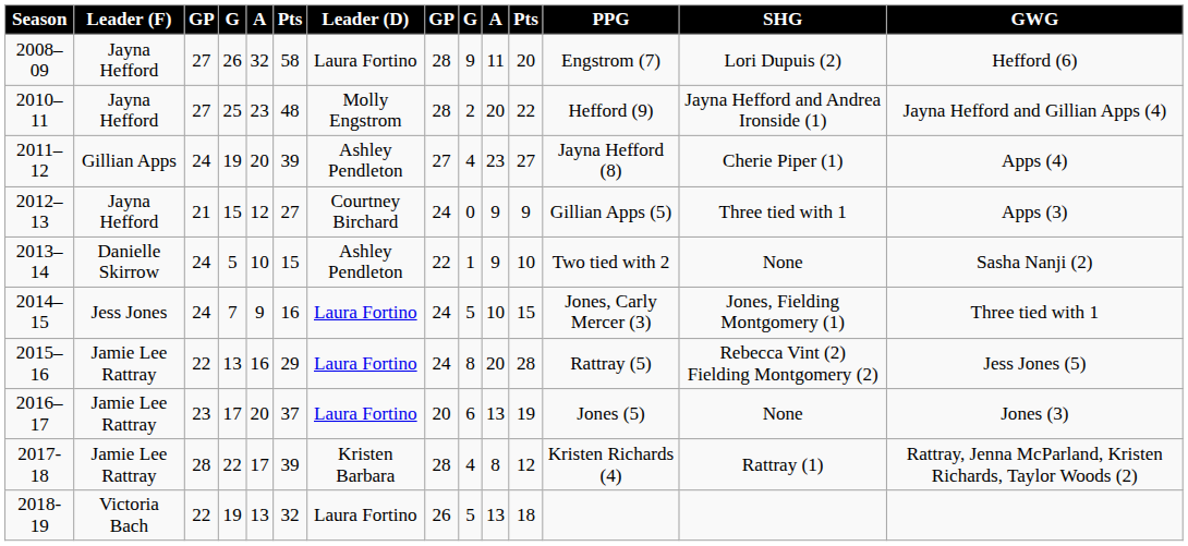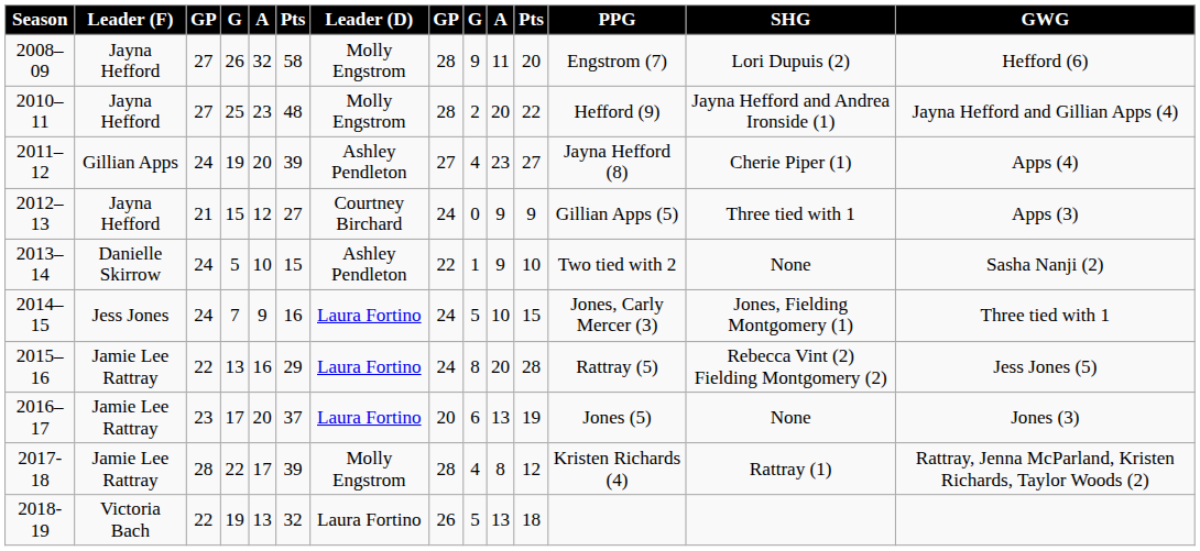 <table class="wikitable" width="80%" style="text-align:center">
 <tr style="background:black;color:white;">
 <td><strong>Season</strong></td>
 <td><strong>Leader (F)</strong></td>
 <td><strong>GP</strong></td>
 <td><strong>G</strong></td>
 <td><strong>A</strong></td>
 <td><strong>Pts</strong></td>
 <td><strong>Leader (D)</strong></td>
 <td><strong>GP</strong></td>
 <td><strong>G</strong></td>
 <td><strong>A</strong></td>
 <td><strong>Pts</strong></td>
 <td><strong>PPG</strong></td>
 <td><strong>SHG</strong></td>
 <td><strong>GWG</strong></td>
 </tr>
 <tr>
 <td>2008–09</td>
 <td>Jayna Hefford</td>
 <td>27</td>
 <td>26</td>
 <td>32</td>
 <td>58</td>
-<td>Laura Fortino</td>
+<td>Molly Engstrom</td>
 <td>28</td>
 <td>9</td>
 <td>11</td>
 <td>20</td>
 <td>Engstrom (7)</td>
 <td>Lori Dupuis (2)</td>
 <td>Hefford (6)</td>
 </tr>
 <tr>
 <td>2010–11</td>
 <td>Jayna Hefford</td>
 <td>27</td>
 <td>25</td>
 <td>23</td>
 <td>48</td>
 <td>Molly Engstrom</td>
 <td>28</td>
 <td>2</td>
 <td>20</td>
 <td>22</td>
 <td>Hefford (9)</td>
 <td>Jayna Hefford and Andrea Ironside (1)</td>
 <td>Jayna Hefford and Gillian Apps (4)</td>
 </tr>
 <tr>
 <td>2011–12</td>
 <td>Gillian Apps</td>
 <td>24</td>
 <td>19</td>
 <td>20</td>
 <td>39</td>
 <td>Ashley Pendleton</td>
 <td>27</td>
 <td>4</td>
 <td>23</td>
 <td>27</td>
 <td>Jayna Hefford (8)</td>
 <td>Cherie Piper (1)</td>
 <td>Apps (4)</td>
 </tr>
 <tr>
 <td>2012–13</td>
 <td>Jayna Hefford</td>
 <td>21</td>
 <td>15</td>
 <td>12</td>
 <td>27</td>
 <td>Courtney Birchard</td>
 <td>24</td>
 <td>0</td>
 <td>9</td>
 <td>9</td>
 <td>Gillian Apps (5)</td>
 <td>Three tied with 1</td>
 <td>Apps (3)</td>
 </tr>
 <tr>
 <td>2013–14</td>
 <td>Danielle Skirrow</td>
 <td>24</td>
 <td>5</td>
 <td>10</td>
 <td>15</td>
 <td>Ashley Pendleton</td>
 <td>22</td>
 <td>1</td>
 <td>9</td>
 <td>10</td>
 <td>Two tied with 2</td>
 <td>None</td>
 <td>Sasha Nanji (2)</td>
 </tr>
 <tr>
 <td>2014–15</td>
 <td>Jess Jones</td>
 <td>24</td>
 <td>7</td>
 <td>9</td>
 <td>16</td>
 <td><a href='#'>Laura Fortino</a></td>
 <td>24</td>
 <td>5</td>
 <td>10</td>
 <td>15</td>
 <td>Jones, Carly Mercer (3)</td>
 <td>Jones, Fielding Montgomery (1)</td>
 <td>Three tied with 1</td>
 </tr>
 <tr>
 <td>2015–16</td>
 <td>Jamie Lee Rattray</td>
 <td>22</td>
 <td>13</td>
 <td>16</td>
 <td>29</td>
 <td><a href='#'>Laura Fortino</a></td>
 <td>24</td>
 <td>8</td>
 <td>20</td>
 <td>28</td>
 <td>Rattray (5)</td>
 <td>Rebecca Vint (2)<br>Fielding Montgomery (2)</td>
 <td>Jess Jones (5)</td>
 </tr>
 <tr>
 <td>2016–17</td>
 <td>Jamie Lee Rattray</td>
 <td>23</td>
 <td>17</td>
 <td>20</td>
 <td>37</td>
 <td><a href='#'>Laura Fortino</a></td>
 <td>20</td>
 <td>6</td>
 <td>13</td>
 <td>19</td>
 <td>Jones (5)</td>
 <td>None</td>
 <td>Jones (3)</td>
 </tr>
 <tr>
 <td>2017-18</td>
 <td>Jamie Lee Rattray</td>
 <td>28</td>
 <td>22</td>
 <td>17</td>
 <td>39</td>
-<td>Kristen Barbara</td>
+<td>Molly Engstrom</td>
 <td>28</td>
 <td>4</td>
 <td>8</td>
 <td>12</td>
 <td>Kristen Richards (4)</td>
 <td>Rattray (1)</td>
 <td>Rattray, Jenna McParland, Kristen Richards, Taylor Woods (2)</td>
 </tr>
 <tr>
 <td>2018-19</td>
 <td>Victoria Bach</td>
 <td>22</td>
 <td>19</td>
 <td>13</td>
 <td>32</td>
 <td>Laura Fortino</td>
 <td>26</td>
 <td>5</td>
 <td>13</td>
 <td>18</td>
 <td></td>
 <td></td>
 </tr>
 </table>
